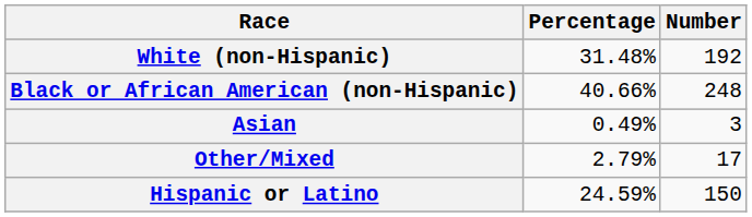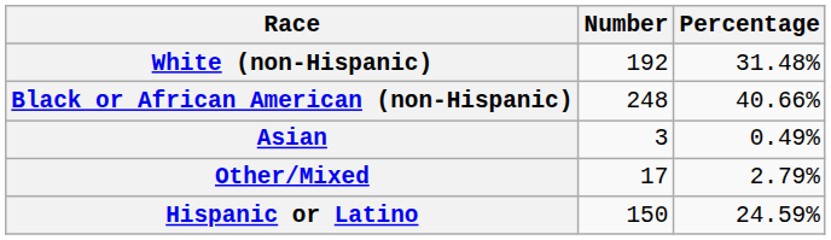 <table class="wikitable" style="text-align:right">
 <tr>
 <th scope="col">Race</th>
+<th scope="col">Number</th>
 <th scope="col">Percentage</th>
-<th scope="col">Number</th>
 </tr>
 <tr>
 <th scope="row"><a href='#'>White</a> (non-Hispanic)</th>
+<td>192</td>
 <td>31.48%</td>
-<td>192</td>
 </tr>
 <tr>
 <th scope="row"><a href='#'>Black or African American</a> (non-Hispanic)</th>
+<td>248</td>
 <td>40.66%</td>
-<td>248</td>
 </tr>
 <tr>
 <th scope="row"><a href='#'>Asian</a></th>
+<td>3</td>
 <td>0.49%</td>
-<td>3</td>
 </tr>
 <tr>
 <th scope="row"><a href='#'>Other/Mixed</a></th>
+<td>17</td>
 <td>2.79%</td>
-<td>17</td>
 </tr>
 <tr>
 <th scope="row"><a href='#'>Hispanic</a> or <a href='#'>Latino</a></th>
+<td>150</td>
 <td>24.59%</td>
-<td>150</td>
 </tr>
 </table>
